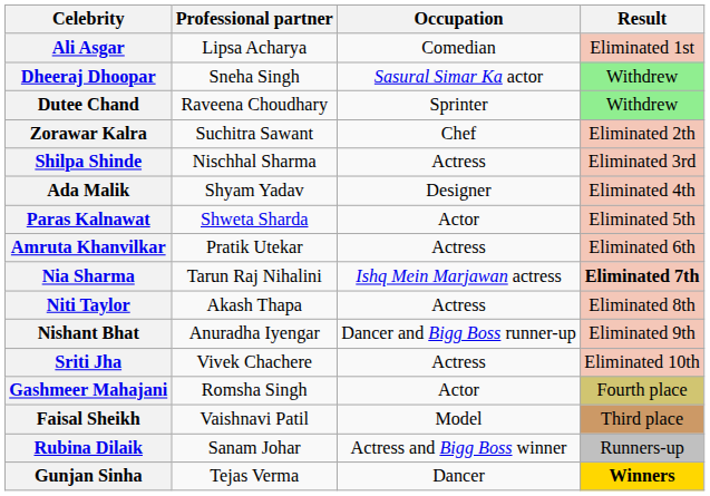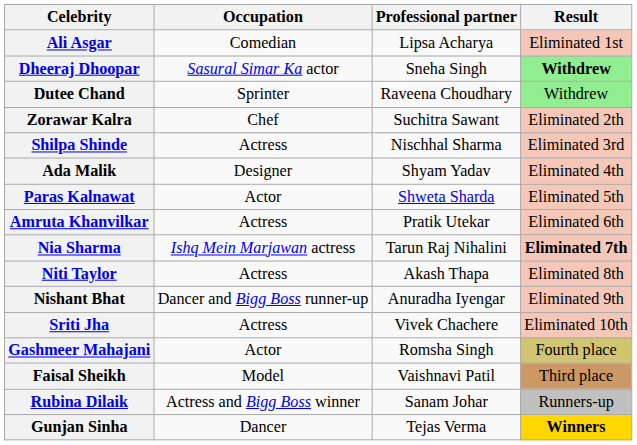 <table class="wikitable" style="text-align:center;">
 <tr>
 <th>Celebrity</th>
+<th>Occupation</th>
 <th>Professional partner</th>
-<th>Occupation</th>
 <th>Result</th>
 </tr>
 <tr>
 <th><a href='#'>Ali Asgar</a></th>
+<td>Comedian</td>
 <td>Lipsa Acharya</td>
-<td>Comedian</td>
 <td style="background:#f4c7b8">Eliminated 1st</td>
 </tr>
 <tr>
 <th><a href='#'>Dheeraj Dhoopar</a></th>
+<td><em><a href='#'>Sasural Simar Ka</a></em> actor</td>
 <td>Sneha Singh</td>
-<td><em><a href='#'>Sasural Simar Ka</a></em> actor</td>
-<td style="background:lightgreen">Withdrew</td>
+<td style="background:lightgreen"><strong>Withdrew</strong></td>
 </tr>
 <tr>
 <th>Dutee Chand</th>
+<td>Sprinter</td>
 <td>Raveena Choudhary</td>
-<td>Sprinter</td>
 <td style="background:lightgreen">Withdrew</td>
 </tr>
 <tr>
 <th>Zorawar Kalra</th>
+<td>Chef</td>
 <td>Suchitra Sawant</td>
-<td>Chef</td>
 <td style="background:#f4c7b8">Eliminated 2th</td>
 </tr>
 <tr>
 <th><a href='#'>Shilpa Shinde</a></th>
+<td>Actress</td>
 <td>Nischhal Sharma</td>
-<td>Actress</td>
 <td style="background:#f4c7b8">Eliminated 3rd</td>
 </tr>
 <tr>
 <th>Ada Malik</th>
+<td>Designer</td>
 <td>Shyam Yadav</td>
-<td>Designer</td>
 <td style="background:#f4c7b8">Eliminated 4th</td>
 </tr>
 <tr>
 <th><a href='#'>Paras Kalnawat</a></th>
+<td>Actor</td>
 <td><a href='#'>Shweta Sharda</a></td>
-<td>Actor</td>
 <td style="background:#f4c7b8">Eliminated 5th</td>
 </tr>
 <tr>
 <th><a href='#'>Amruta Khanvilkar</a></th>
+<td>Actress</td>
 <td>Pratik Utekar</td>
-<td>Actress</td>
 <td style="background:#f4c7b8">Eliminated 6th</td>
 </tr>
 <tr>
 <th><a href='#'>Nia Sharma</a></th>
+<td><em><a href='#'>Ishq Mein Marjawan</a></em> actress</td>
 <td>Tarun Raj Nihalini</td>
-<td><em><a href='#'>Ishq Mein Marjawan</a></em> actress</td>
 <td style="background:#f4c7b8"><strong>Eliminated 7th</strong></td>
 </tr>
 <tr>
 <th><a href='#'>Niti Taylor</a></th>
+<td>Actress</td>
 <td>Akash Thapa</td>
-<td>Actress</td>
 <td style="background:#f4c7b8">Eliminated 8th</td>
 </tr>
 <tr>
 <th>Nishant Bhat</th>
+<td>Dancer and <em><a href='#'>Bigg Boss</a></em> runner-up</td>
 <td>Anuradha Iyengar</td>
-<td>Dancer and <em><a href='#'>Bigg Boss</a></em> runner-up</td>
 <td style="background:#f4c7b8">Eliminated 9th</td>
 </tr>
 <tr>
 <th><a href='#'>Sriti Jha</a></th>
+<td>Actress</td>
 <td>Vivek Chachere</td>
-<td>Actress</td>
 <td style="background:#f4c7b8">Eliminated 10th</td>
 </tr>
 <tr>
 <th><a href='#'>Gashmeer Mahajani</a></th>
+<td>Actor</td>
 <td>Romsha Singh</td>
-<td>Actor</td>
 <td style="background:#d1c571;">Fourth place</td>
 </tr>
 <tr>
 <th>Faisal Sheikh</th>
+<td>Model</td>
 <td>Vaishnavi Patil</td>
-<td>Model</td>
 <td style="background:#c96;">Third place</td>
 </tr>
 <tr>
 <th><a href='#'>Rubina Dilaik</a></th>
+<td>Actress and <em><a href='#'>Bigg Boss</a></em> winner</td>
 <td>Sanam Johar</td>
-<td>Actress and <em><a href='#'>Bigg Boss</a></em> winner</td>
 <td style="background:silver;">Runners-up</td>
 </tr>
 <tr>
 <th>Gunjan Sinha</th>
+<td>Dancer</td>
 <td>Tejas Verma</td>
-<td>Dancer</td>
 <td bgcolor="Gold"><strong>Winners</strong></td>
 </tr>
 </table>
